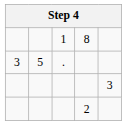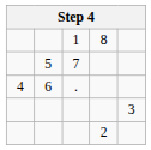 <table class="wikitable" style="margin:0.5em auto;text-align:center;width:10em;height:10em;table-layout:fixed;">
 <tr>
 <th colspan="5">Step 4</th>
 </tr>
 <tr>
 <td></td>
 <td></td>
 <td>1</td>
 <td>8</td>
 <td></td>
 </tr>
 <tr>
-<td>3</td>
+<td></td>
 <td>5</td>
+<td>7</td>
+<td></td>
+<td></td>
+</tr>
+<tr>
+<td>4</td>
+<td>6</td>
 <td>.</td>
 <td></td>
 <td></td>
 </tr>
 <tr>
 <td></td>
 <td></td>
 <td></td>
 <td></td>
 <td>3</td>
 </tr>
 <tr>
 <td></td>
 <td></td>
 <td></td>
 <td>2</td>
 <td></td>
 </tr>
 </table>
